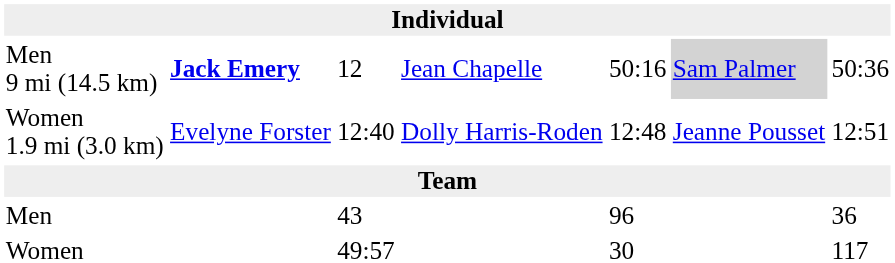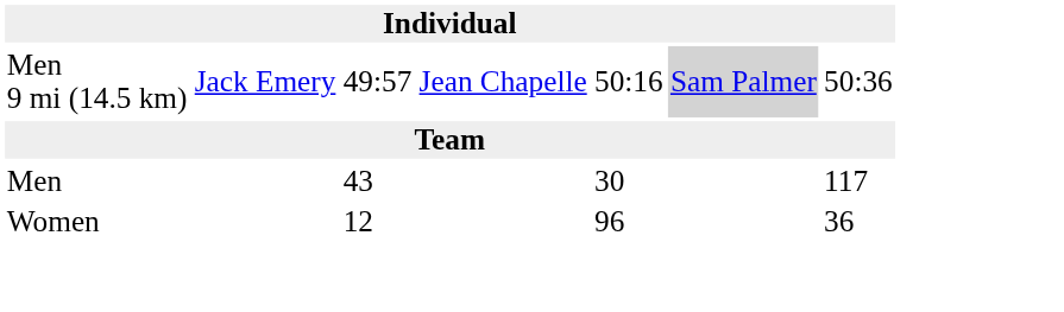 <table>
 <tr>
 <td colspan=7 bgcolor=#eeeeee style=text-align:center;><strong>Individual</strong></td>
 </tr>
 <tr>
 <td>Men<br>9 mi (14.5 km)</td>
-<td><strong><a href='#'>Jack Emery</a><br></strong></td>
-<td>12</td>
+<td><a href='#'>Jack Emery</a><br></td>
+<td>49:57</td>
 <td><a href='#'>Jean Chapelle</a><br></td>
 <td>50:16</td>
 <td style="background: lightgrey;"><a href='#'>Sam Palmer</a><br></td>
 <td>50:36</td>
-</tr>
-<tr>
-<td>Women<br>1.9 mi (3.0 km)</td>
-<td><a href='#'>Evelyne Forster</a><br></td>
-<td>12:40</td>
-<td><a href='#'>Dolly Harris-Roden</a><br></td>
-<td>12:48</td>
-<td><a href='#'>Jeanne Pousset</a><br></td>
-<td>12:51</td>
 </tr>
 <tr>
 <td colspan=7 bgcolor=#eeeeee style=text-align:center;><strong>Team</strong></td>
 </tr>
 <tr>
 <td>Men</td>
 <td></td>
 <td>43</td>
 <td></td>
+<td>30</td>
+<td></td>
+<td>117</td>
+</tr>
+<tr>
+<td>Women</td>
+<td></td>
+<td>12</td>
+<td></td>
 <td>96</td>
 <td></td>
 <td>36</td>
 </tr>
-<tr>
-<td>Women</td>
-<td></td>
-<td>49:57</td>
-<td></td>
-<td>30</td>
-<td></td>
-<td>117</td>
-</tr>
 </table>
